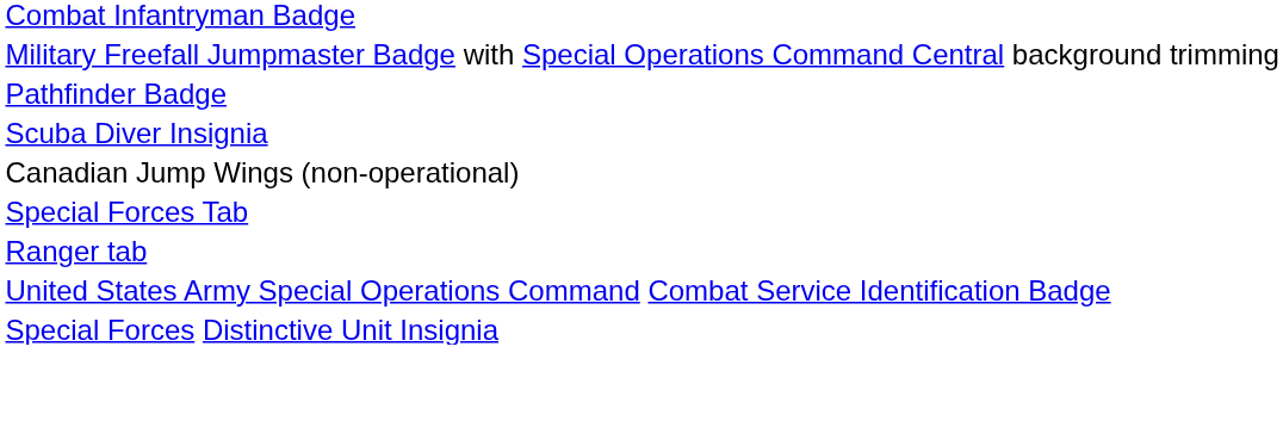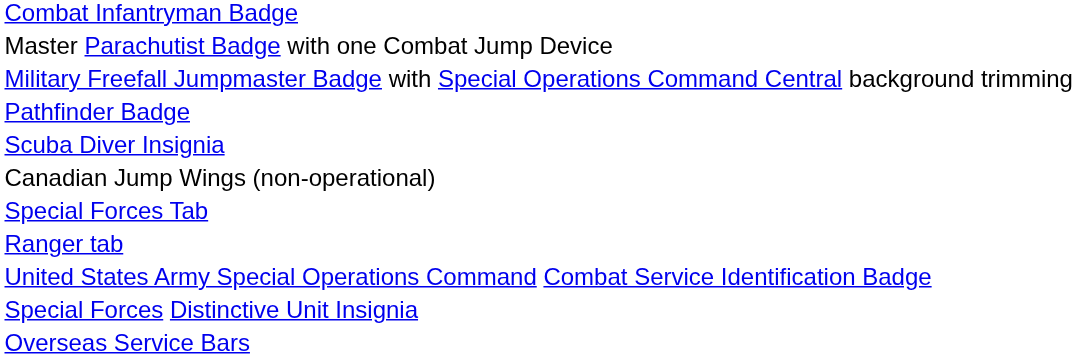 <table>
 <tr>
 <td></td>
 <td><a href='#'>Combat Infantryman Badge</a></td>
+</tr>
+<tr>
+<td></td>
+<td>Master <a href='#'>Parachutist Badge</a> with one Combat Jump Device</td>
 </tr>
 <tr>
 <td><span></span></td>
 <td><a href='#'>Military Freefall Jumpmaster Badge</a> with <a href='#'>Special Operations Command Central</a> background trimming</td>
 </tr>
 <tr>
 <td></td>
 <td><a href='#'>Pathfinder Badge</a></td>
 </tr>
 <tr>
 <td></td>
 <td><a href='#'>Scuba Diver Insignia</a></td>
 </tr>
 <tr>
 <td></td>
 <td>Canadian Jump Wings (non-operational)</td>
 </tr>
 <tr>
 <td></td>
 <td><a href='#'>Special Forces Tab</a></td>
 </tr>
 <tr>
 <td></td>
 <td><a href='#'>Ranger tab</a></td>
 </tr>
 <tr>
 <td></td>
 <td><a href='#'>United States Army Special Operations Command</a> <a href='#'>Combat Service Identification Badge</a></td>
 </tr>
 <tr>
 <td></td>
 <td><a href='#'>Special Forces</a> <a href='#'>Distinctive Unit Insignia</a></td>
 </tr>
+<tr>
+<td></td>
+<td><a href='#'>Overseas Service Bars</a></td>
+</tr>
 </table>
